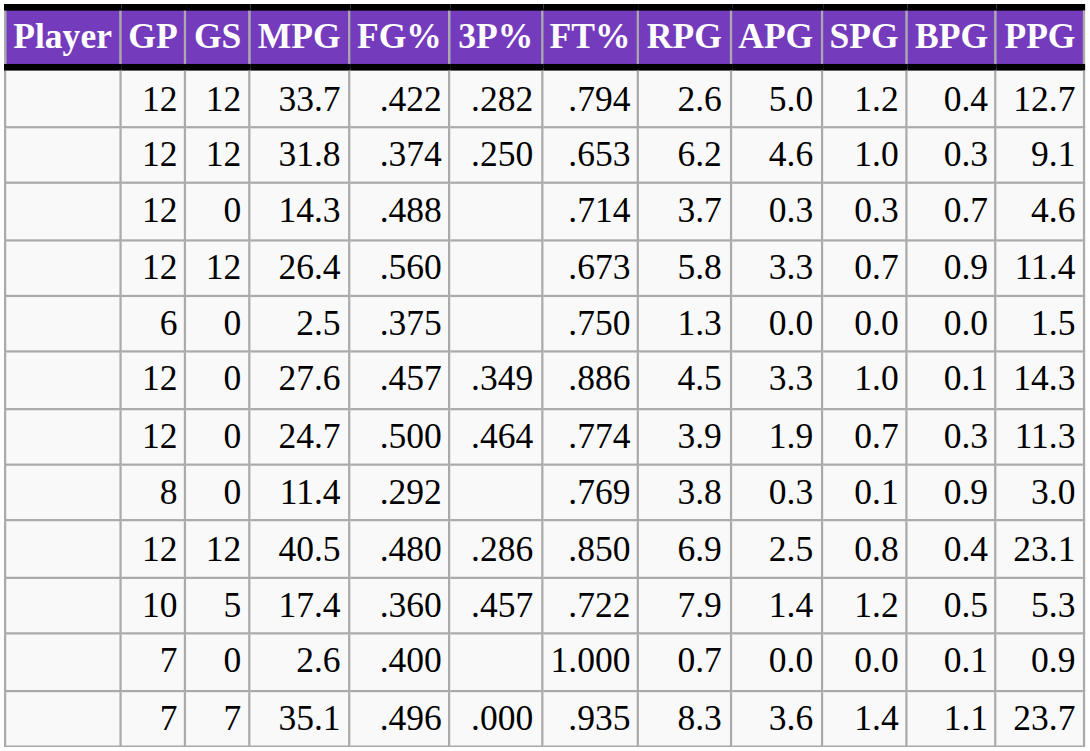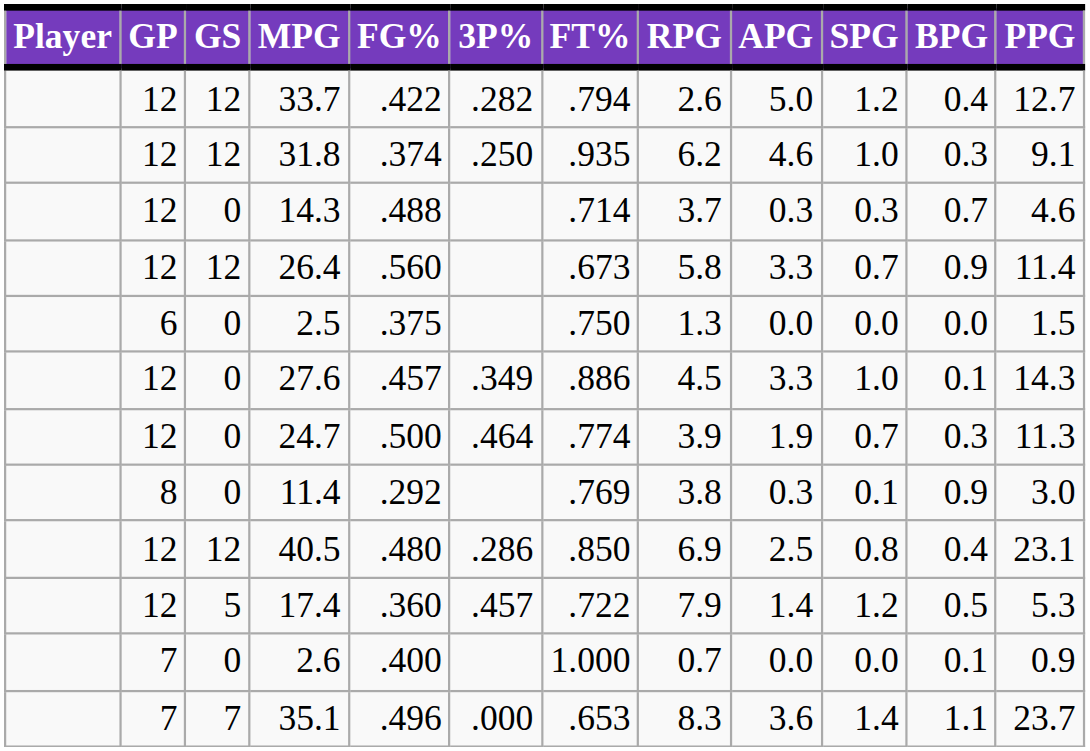 <table class="wikitable sortable" style="text-align:right;">
 <tr>
 <th style="background:#753BBD; color:#FFFFFF; border-top:#010101 3px solid; border-bottom:#010101 3px solid;">Player</th>
 <th style="background:#753BBD; color:#FFFFFF; border-top:#010101 3px solid; border-bottom:#010101 3px solid;">GP</th>
 <th style="background:#753BBD; color:#FFFFFF; border-top:#010101 3px solid; border-bottom:#010101 3px solid;">GS</th>
 <th style="background:#753BBD; color:#FFFFFF; border-top:#010101 3px solid; border-bottom:#010101 3px solid;">MPG</th>
 <th style="background:#753BBD; color:#FFFFFF; border-top:#010101 3px solid; border-bottom:#010101 3px solid;">FG%</th>
 <th style="background:#753BBD; color:#FFFFFF; border-top:#010101 3px solid; border-bottom:#010101 3px solid;">3P%</th>
 <th style="background:#753BBD; color:#FFFFFF; border-top:#010101 3px solid; border-bottom:#010101 3px solid;">FT%</th>
 <th style="background:#753BBD; color:#FFFFFF; border-top:#010101 3px solid; border-bottom:#010101 3px solid;">RPG</th>
 <th style="background:#753BBD; color:#FFFFFF; border-top:#010101 3px solid; border-bottom:#010101 3px solid;">APG</th>
 <th style="background:#753BBD; color:#FFFFFF; border-top:#010101 3px solid; border-bottom:#010101 3px solid;">SPG</th>
 <th style="background:#753BBD; color:#FFFFFF; border-top:#010101 3px solid; border-bottom:#010101 3px solid;">BPG</th>
 <th style="background:#753BBD; color:#FFFFFF; border-top:#010101 3px solid; border-bottom:#010101 3px solid;">PPG</th>
 </tr>
 <tr>
 <td></td>
 <td>12</td>
 <td>12</td>
 <td>33.7</td>
 <td>.422</td>
 <td>.282</td>
 <td>.794</td>
 <td>2.6</td>
 <td>5.0</td>
 <td>1.2</td>
 <td>0.4</td>
 <td>12.7</td>
 </tr>
 <tr>
 <td></td>
 <td>12</td>
 <td>12</td>
 <td>31.8</td>
 <td>.374</td>
 <td>.250</td>
-<td>.653</td>
+<td>.935</td>
 <td>6.2</td>
 <td>4.6</td>
 <td>1.0</td>
 <td>0.3</td>
 <td>9.1</td>
 </tr>
 <tr>
 <td></td>
 <td>12</td>
 <td>0</td>
 <td>14.3</td>
 <td>.488</td>
 <td></td>
 <td>.714</td>
 <td>3.7</td>
 <td>0.3</td>
 <td>0.3</td>
 <td>0.7</td>
 <td>4.6</td>
 </tr>
 <tr>
 <td></td>
 <td>12</td>
 <td>12</td>
 <td>26.4</td>
 <td>.560</td>
 <td></td>
 <td>.673</td>
 <td>5.8</td>
 <td>3.3</td>
 <td>0.7</td>
 <td>0.9</td>
 <td>11.4</td>
 </tr>
 <tr>
 <td></td>
 <td>6</td>
 <td>0</td>
 <td>2.5</td>
 <td>.375</td>
 <td></td>
 <td>.750</td>
 <td>1.3</td>
 <td>0.0</td>
 <td>0.0</td>
 <td>0.0</td>
 <td>1.5</td>
 </tr>
 <tr>
 <td></td>
 <td>12</td>
 <td>0</td>
 <td>27.6</td>
 <td>.457</td>
 <td>.349</td>
 <td>.886</td>
 <td>4.5</td>
 <td>3.3</td>
 <td>1.0</td>
 <td>0.1</td>
 <td>14.3</td>
 </tr>
 <tr>
 <td></td>
 <td>12</td>
 <td>0</td>
 <td>24.7</td>
 <td>.500</td>
 <td>.464</td>
 <td>.774</td>
 <td>3.9</td>
 <td>1.9</td>
 <td>0.7</td>
 <td>0.3</td>
 <td>11.3</td>
 </tr>
 <tr>
 <td></td>
 <td>8</td>
 <td>0</td>
 <td>11.4</td>
 <td>.292</td>
 <td></td>
 <td>.769</td>
 <td>3.8</td>
 <td>0.3</td>
 <td>0.1</td>
 <td>0.9</td>
 <td>3.0</td>
 </tr>
 <tr>
 <td></td>
 <td>12</td>
 <td>12</td>
 <td>40.5</td>
 <td>.480</td>
 <td>.286</td>
 <td>.850</td>
 <td>6.9</td>
 <td>2.5</td>
 <td>0.8</td>
 <td>0.4</td>
 <td>23.1</td>
 </tr>
 <tr>
 <td></td>
-<td>10</td>
+<td>12</td>
 <td>5</td>
 <td>17.4</td>
 <td>.360</td>
 <td>.457</td>
 <td>.722</td>
 <td>7.9</td>
 <td>1.4</td>
 <td>1.2</td>
 <td>0.5</td>
 <td>5.3</td>
 </tr>
 <tr>
 <td></td>
 <td>7</td>
 <td>0</td>
 <td>2.6</td>
 <td>.400</td>
 <td></td>
 <td>1.000</td>
 <td>0.7</td>
 <td>0.0</td>
 <td>0.0</td>
 <td>0.1</td>
 <td>0.9</td>
 </tr>
 <tr>
 <td></td>
 <td>7</td>
 <td>7</td>
 <td>35.1</td>
 <td>.496</td>
 <td>.000</td>
-<td>.935</td>
+<td>.653</td>
 <td>8.3</td>
 <td>3.6</td>
 <td>1.4</td>
 <td>1.1</td>
 <td>23.7</td>
 </tr>
 </table>
